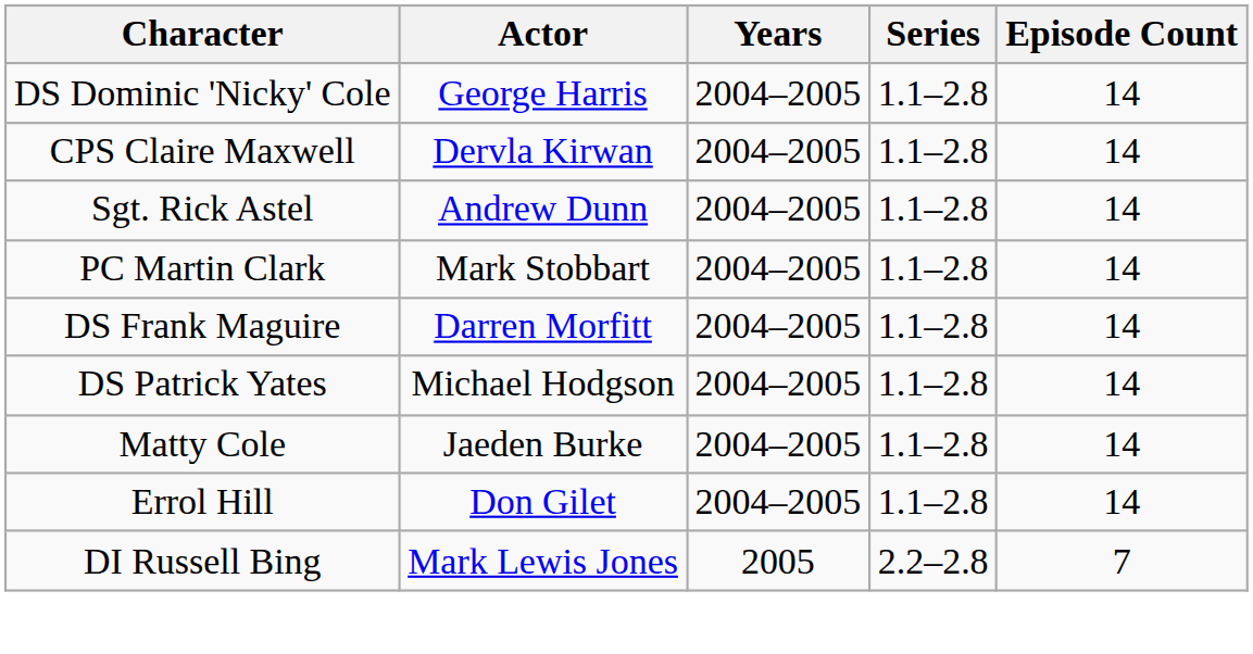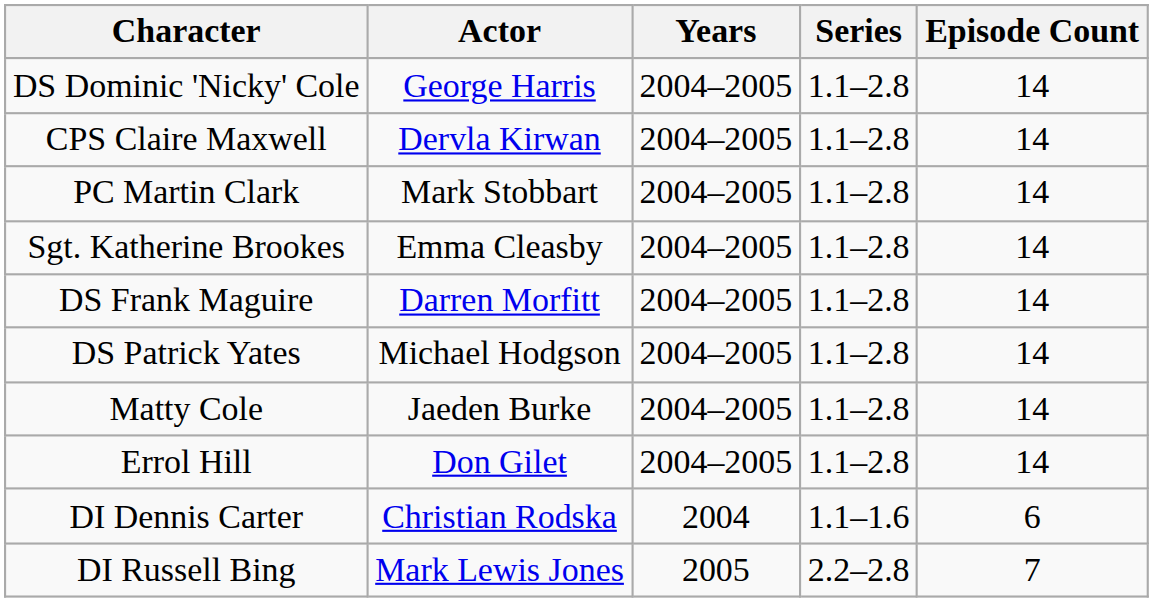 <table class="wikitable sortable" style="text-align: center;">
 <tr>
 <th>Character</th>
 <th>Actor</th>
 <th>Years</th>
 <th>Series</th>
 <th>Episode Count</th>
 </tr>
 <tr>
 <td>DS Dominic 'Nicky' Cole</td>
 <td><a href='#'>George Harris</a></td>
 <td>2004–2005</td>
 <td>1.1–2.8</td>
 <td>14</td>
 </tr>
 <tr>
 <td>CPS Claire Maxwell</td>
 <td><a href='#'>Dervla Kirwan</a></td>
 <td>2004–2005</td>
 <td>1.1–2.8</td>
 <td>14</td>
 </tr>
 <tr>
-<td>Sgt. Rick Astel</td>
-<td><a href='#'>Andrew Dunn</a></td>
+<td>PC Martin Clark</td>
+<td>Mark Stobbart</td>
 <td>2004–2005</td>
 <td>1.1–2.8</td>
 <td>14</td>
 </tr>
 <tr>
-<td>PC Martin Clark</td>
-<td>Mark Stobbart</td>
+<td>Sgt. Katherine Brookes</td>
+<td>Emma Cleasby</td>
 <td>2004–2005</td>
 <td>1.1–2.8</td>
 <td>14</td>
 </tr>
 <tr>
 <td>DS Frank Maguire</td>
 <td><a href='#'>Darren Morfitt</a></td>
 <td>2004–2005</td>
 <td>1.1–2.8</td>
 <td>14</td>
 </tr>
 <tr>
 <td>DS Patrick Yates</td>
 <td>Michael Hodgson</td>
 <td>2004–2005</td>
 <td>1.1–2.8</td>
 <td>14</td>
 </tr>
 <tr>
 <td>Matty Cole</td>
 <td>Jaeden Burke</td>
 <td>2004–2005</td>
 <td>1.1–2.8</td>
 <td>14</td>
 </tr>
 <tr>
 <td>Errol Hill</td>
 <td><a href='#'>Don Gilet</a></td>
 <td>2004–2005</td>
 <td>1.1–2.8</td>
 <td>14</td>
 </tr>
 <tr>
+<td>DI Dennis Carter</td>
+<td><a href='#'>Christian Rodska</a></td>
+<td>2004</td>
+<td>1.1–1.6</td>
+<td>6</td>
+</tr>
+<tr>
 <td>DI Russell Bing</td>
 <td><a href='#'>Mark Lewis Jones</a></td>
 <td>2005</td>
 <td>2.2–2.8</td>
 <td>7</td>
 </tr>
 </table>
